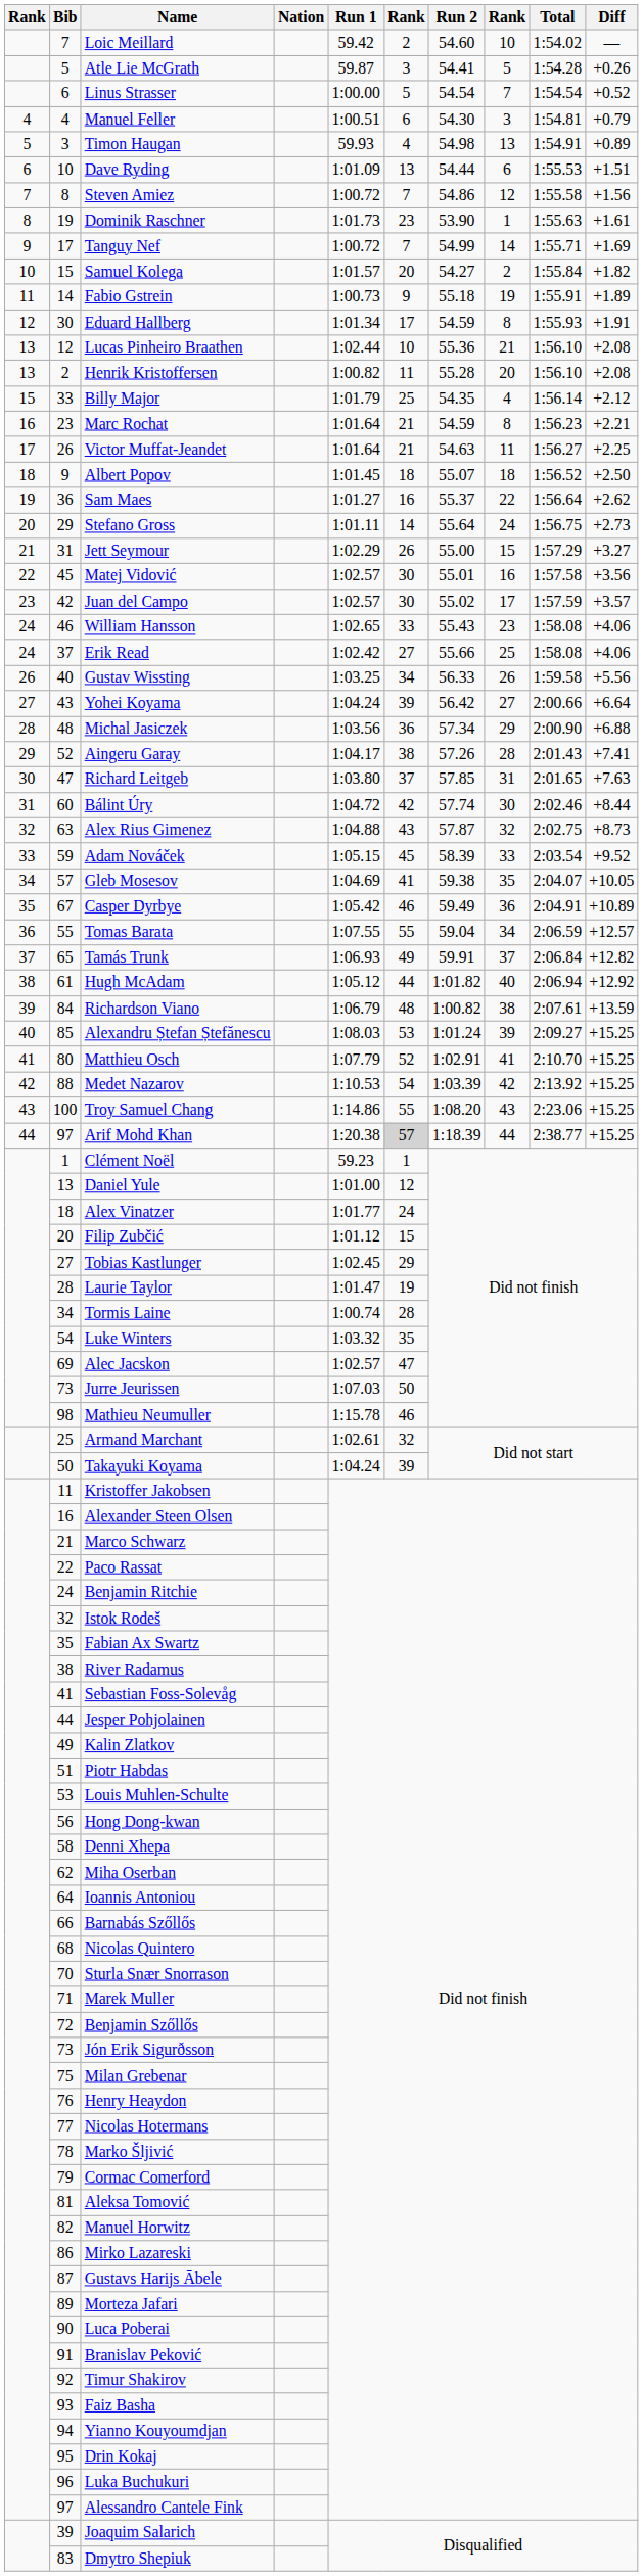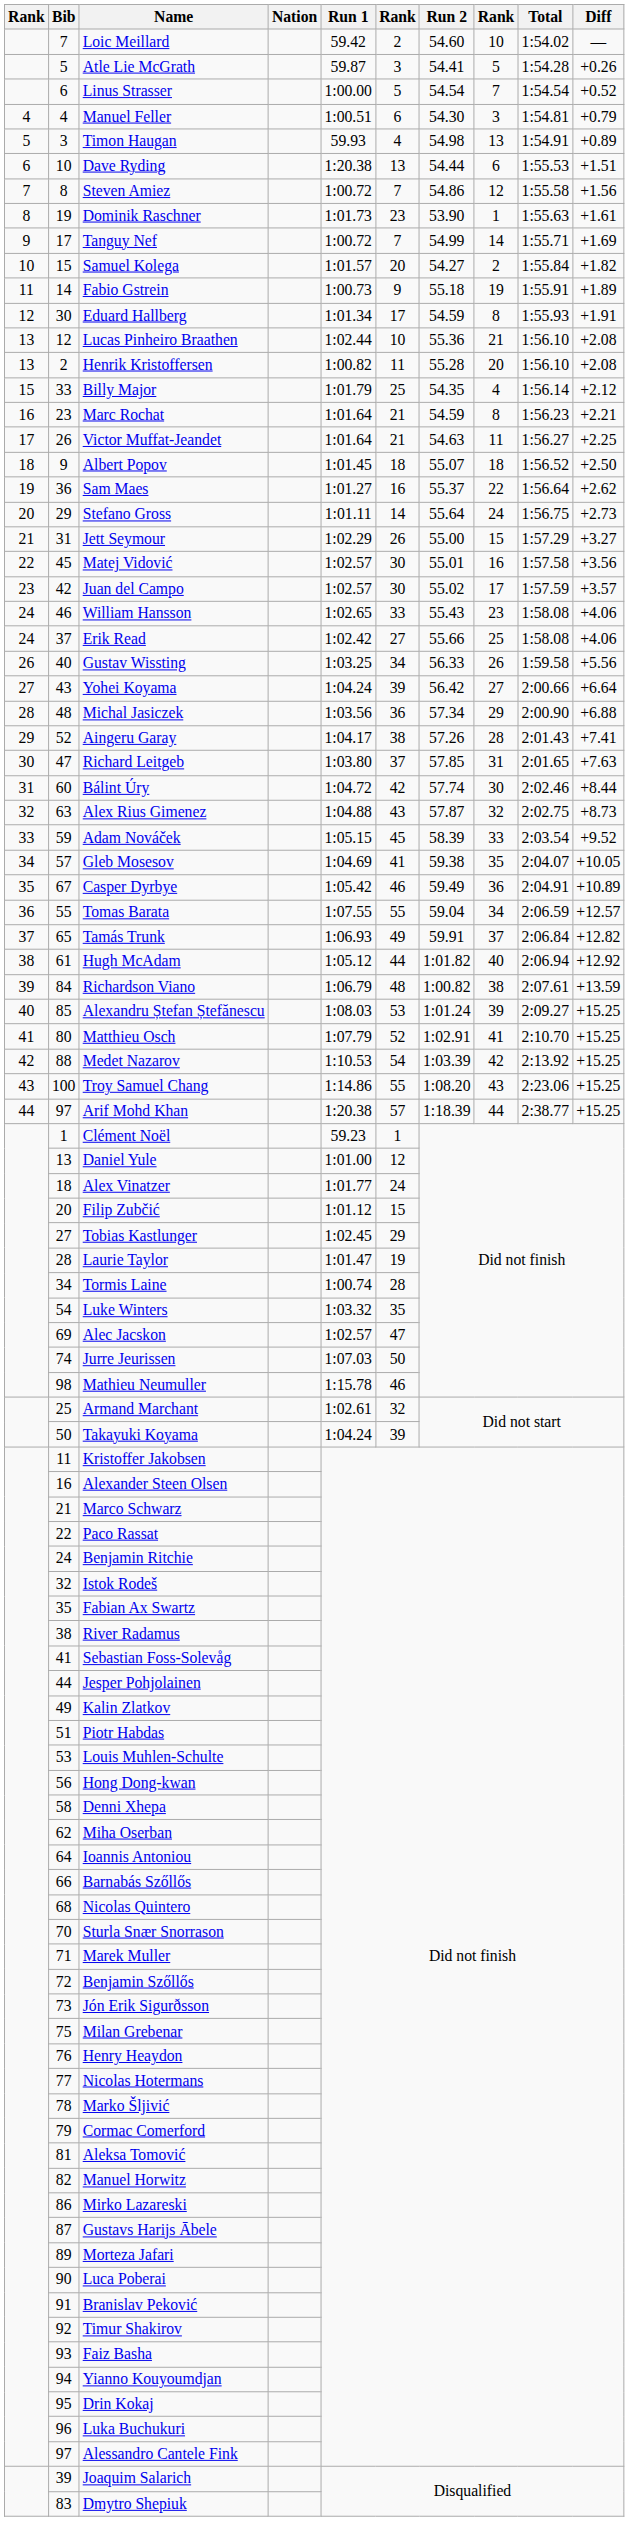 <table class="wikitable sortable" style="text-align:center">
 <tr>
 <th>Rank</th>
 <th>Bib</th>
 <th>Name</th>
 <th>Nation</th>
 <th>Run 1</th>
 <th>Rank</th>
 <th>Run 2</th>
 <th>Rank</th>
 <th>Total</th>
 <th>Diff</th>
 </tr>
 <tr>
 <td></td>
 <td>7</td>
 <td align=left><a href='#'>Loic Meillard</a></td>
 <td align=left></td>
 <td>59.42</td>
 <td>2</td>
 <td>54.60</td>
 <td>10</td>
 <td>1:54.02</td>
 <td>—</td>
 </tr>
 <tr>
 <td></td>
 <td>5</td>
 <td align=left><a href='#'>Atle Lie McGrath</a></td>
 <td align=left></td>
 <td>59.87</td>
 <td>3</td>
 <td>54.41</td>
 <td>5</td>
 <td>1:54.28</td>
 <td>+0.26</td>
 </tr>
 <tr>
 <td></td>
 <td>6</td>
 <td align=left><a href='#'>Linus Strasser</a></td>
 <td align=left></td>
 <td>1:00.00</td>
 <td>5</td>
 <td>54.54</td>
 <td>7</td>
 <td>1:54.54</td>
 <td>+0.52</td>
 </tr>
 <tr>
 <td>4</td>
 <td>4</td>
 <td align=left><a href='#'>Manuel Feller</a></td>
 <td align=left></td>
 <td>1:00.51</td>
 <td>6</td>
 <td>54.30</td>
 <td>3</td>
 <td>1:54.81</td>
 <td>+0.79</td>
 </tr>
 <tr>
 <td>5</td>
 <td>3</td>
 <td align=left><a href='#'>Timon Haugan</a></td>
 <td align=left></td>
 <td>59.93</td>
 <td>4</td>
 <td>54.98</td>
 <td>13</td>
 <td>1:54.91</td>
 <td>+0.89</td>
 </tr>
 <tr>
 <td>6</td>
 <td>10</td>
 <td align=left><a href='#'>Dave Ryding</a></td>
 <td align=left></td>
-<td>1:01.09</td>
+<td>1:20.38</td>
 <td>13</td>
 <td>54.44</td>
 <td>6</td>
 <td>1:55.53</td>
 <td>+1.51</td>
 </tr>
 <tr>
 <td>7</td>
 <td>8</td>
 <td align=left><a href='#'>Steven Amiez</a></td>
 <td align=left></td>
 <td>1:00.72</td>
 <td>7</td>
 <td>54.86</td>
 <td>12</td>
 <td>1:55.58</td>
 <td>+1.56</td>
 </tr>
 <tr>
 <td>8</td>
 <td>19</td>
 <td align=left><a href='#'>Dominik Raschner</a></td>
 <td align=left></td>
 <td>1:01.73</td>
 <td>23</td>
 <td>53.90</td>
 <td>1</td>
 <td>1:55.63</td>
 <td>+1.61</td>
 </tr>
 <tr>
 <td>9</td>
 <td>17</td>
 <td align=left><a href='#'>Tanguy Nef</a></td>
 <td align=left></td>
 <td>1:00.72</td>
 <td>7</td>
 <td>54.99</td>
 <td>14</td>
 <td>1:55.71</td>
 <td>+1.69</td>
 </tr>
 <tr>
 <td>10</td>
 <td>15</td>
 <td align=left><a href='#'>Samuel Kolega</a></td>
 <td align=left></td>
 <td>1:01.57</td>
 <td>20</td>
 <td>54.27</td>
 <td>2</td>
 <td>1:55.84</td>
 <td>+1.82</td>
 </tr>
 <tr>
 <td>11</td>
 <td>14</td>
 <td align=left><a href='#'>Fabio Gstrein</a></td>
 <td align=left></td>
 <td>1:00.73</td>
 <td>9</td>
 <td>55.18</td>
 <td>19</td>
 <td>1:55.91</td>
 <td>+1.89</td>
 </tr>
 <tr>
 <td>12</td>
 <td>30</td>
 <td align=left><a href='#'>Eduard Hallberg</a></td>
 <td align=left></td>
 <td>1:01.34</td>
 <td>17</td>
 <td>54.59</td>
 <td>8</td>
 <td>1:55.93</td>
 <td>+1.91</td>
 </tr>
 <tr>
 <td>13</td>
 <td>12</td>
 <td align=left><a href='#'>Lucas Pinheiro Braathen</a></td>
 <td align=left></td>
 <td>1:02.44</td>
 <td>10</td>
 <td>55.36</td>
 <td>21</td>
 <td>1:56.10</td>
 <td>+2.08</td>
 </tr>
 <tr>
 <td>13</td>
 <td>2</td>
 <td align=left><a href='#'>Henrik Kristoffersen</a></td>
 <td align=left></td>
 <td>1:00.82</td>
 <td>11</td>
 <td>55.28</td>
 <td>20</td>
 <td>1:56.10</td>
 <td>+2.08</td>
 </tr>
 <tr>
 <td>15</td>
 <td>33</td>
 <td align=left><a href='#'>Billy Major</a></td>
 <td align=left></td>
 <td>1:01.79</td>
 <td>25</td>
 <td>54.35</td>
 <td>4</td>
 <td>1:56.14</td>
 <td>+2.12</td>
 </tr>
 <tr>
 <td>16</td>
 <td>23</td>
 <td align=left><a href='#'>Marc Rochat</a></td>
 <td align=left></td>
 <td>1:01.64</td>
 <td>21</td>
 <td>54.59</td>
 <td>8</td>
 <td>1:56.23</td>
 <td>+2.21</td>
 </tr>
 <tr>
 <td>17</td>
 <td>26</td>
 <td align=left><a href='#'>Victor Muffat-Jeandet</a></td>
 <td align=left></td>
 <td>1:01.64</td>
 <td>21</td>
 <td>54.63</td>
 <td>11</td>
 <td>1:56.27</td>
 <td>+2.25</td>
 </tr>
 <tr>
 <td>18</td>
 <td>9</td>
 <td align=left><a href='#'>Albert Popov</a></td>
 <td align=left></td>
 <td>1:01.45</td>
 <td>18</td>
 <td>55.07</td>
 <td>18</td>
 <td>1:56.52</td>
 <td>+2.50</td>
 </tr>
 <tr>
 <td>19</td>
 <td>36</td>
 <td align=left><a href='#'>Sam Maes</a></td>
 <td align=left></td>
 <td>1:01.27</td>
 <td>16</td>
 <td>55.37</td>
 <td>22</td>
 <td>1:56.64</td>
 <td>+2.62</td>
 </tr>
 <tr>
 <td>20</td>
 <td>29</td>
 <td align=left><a href='#'>Stefano Gross</a></td>
 <td align=left></td>
 <td>1:01.11</td>
 <td>14</td>
 <td>55.64</td>
 <td>24</td>
 <td>1:56.75</td>
 <td>+2.73</td>
 </tr>
 <tr>
 <td>21</td>
 <td>31</td>
 <td align=left><a href='#'>Jett Seymour</a></td>
 <td align=left></td>
 <td>1:02.29</td>
 <td>26</td>
 <td>55.00</td>
 <td>15</td>
 <td>1:57.29</td>
 <td>+3.27</td>
 </tr>
 <tr>
 <td>22</td>
 <td>45</td>
 <td align=left><a href='#'>Matej Vidović</a></td>
 <td align=left></td>
 <td>1:02.57</td>
 <td>30</td>
 <td>55.01</td>
 <td>16</td>
 <td>1:57.58</td>
 <td>+3.56</td>
 </tr>
 <tr>
 <td>23</td>
 <td>42</td>
 <td align=left><a href='#'>Juan del Campo</a></td>
 <td align=left></td>
 <td>1:02.57</td>
 <td>30</td>
 <td>55.02</td>
 <td>17</td>
 <td>1:57.59</td>
 <td>+3.57</td>
 </tr>
 <tr>
 <td>24</td>
 <td>46</td>
 <td align=left><a href='#'>William Hansson</a></td>
 <td align=left></td>
 <td>1:02.65</td>
 <td>33</td>
 <td>55.43</td>
 <td>23</td>
 <td>1:58.08</td>
 <td>+4.06</td>
 </tr>
 <tr>
 <td>24</td>
 <td>37</td>
 <td align=left><a href='#'>Erik Read</a></td>
 <td align=left></td>
 <td>1:02.42</td>
 <td>27</td>
 <td>55.66</td>
 <td>25</td>
 <td>1:58.08</td>
 <td>+4.06</td>
 </tr>
 <tr>
 <td>26</td>
 <td>40</td>
 <td align=left><a href='#'>Gustav Wissting</a></td>
 <td align=left></td>
 <td>1:03.25</td>
 <td>34</td>
 <td>56.33</td>
 <td>26</td>
 <td>1:59.58</td>
 <td>+5.56</td>
 </tr>
 <tr>
 <td>27</td>
 <td>43</td>
 <td align=left><a href='#'>Yohei Koyama</a></td>
 <td align=left></td>
 <td>1:04.24</td>
 <td>39</td>
 <td>56.42</td>
 <td>27</td>
 <td>2:00.66</td>
 <td>+6.64</td>
 </tr>
 <tr>
 <td>28</td>
 <td>48</td>
 <td align=left><a href='#'>Michal Jasiczek</a></td>
 <td align=left></td>
 <td>1:03.56</td>
 <td>36</td>
 <td>57.34</td>
 <td>29</td>
 <td>2:00.90</td>
 <td>+6.88</td>
 </tr>
 <tr>
 <td>29</td>
 <td>52</td>
 <td align=left><a href='#'>Aingeru Garay</a></td>
 <td align=left></td>
 <td>1:04.17</td>
 <td>38</td>
 <td>57.26</td>
 <td>28</td>
 <td>2:01.43</td>
 <td>+7.41</td>
 </tr>
 <tr>
 <td>30</td>
 <td>47</td>
 <td align=left><a href='#'>Richard Leitgeb</a></td>
 <td align=left></td>
 <td>1:03.80</td>
 <td>37</td>
 <td>57.85</td>
 <td>31</td>
 <td>2:01.65</td>
 <td>+7.63</td>
 </tr>
 <tr>
 <td>31</td>
 <td>60</td>
 <td align=left><a href='#'>Bálint Úry</a></td>
 <td align=left></td>
 <td>1:04.72</td>
 <td>42</td>
 <td>57.74</td>
 <td>30</td>
 <td>2:02.46</td>
 <td>+8.44</td>
 </tr>
 <tr>
 <td>32</td>
 <td>63</td>
 <td align=left><a href='#'>Alex Rius Gimenez</a></td>
 <td align=left></td>
 <td>1:04.88</td>
 <td>43</td>
 <td>57.87</td>
 <td>32</td>
 <td>2:02.75</td>
 <td>+8.73</td>
 </tr>
 <tr>
 <td>33</td>
 <td>59</td>
 <td align=left><a href='#'>Adam Nováček</a></td>
 <td align=left></td>
 <td>1:05.15</td>
 <td>45</td>
 <td>58.39</td>
 <td>33</td>
 <td>2:03.54</td>
 <td>+9.52</td>
 </tr>
 <tr>
 <td>34</td>
 <td>57</td>
 <td align=left><a href='#'>Gleb Mosesov</a></td>
 <td align=left></td>
 <td>1:04.69</td>
 <td>41</td>
 <td>59.38</td>
 <td>35</td>
 <td>2:04.07</td>
 <td>+10.05</td>
 </tr>
 <tr>
 <td>35</td>
 <td>67</td>
 <td align=left><a href='#'>Casper Dyrbye</a></td>
 <td align=left></td>
 <td>1:05.42</td>
 <td>46</td>
 <td>59.49</td>
 <td>36</td>
 <td>2:04.91</td>
 <td>+10.89</td>
 </tr>
 <tr>
 <td>36</td>
 <td>55</td>
 <td align=left><a href='#'>Tomas Barata</a></td>
 <td align=left></td>
 <td>1:07.55</td>
 <td>55</td>
 <td>59.04</td>
 <td>34</td>
 <td>2:06.59</td>
 <td>+12.57</td>
 </tr>
 <tr>
 <td>37</td>
 <td>65</td>
 <td align=left><a href='#'>Tamás Trunk</a></td>
 <td align=left></td>
 <td>1:06.93</td>
 <td>49</td>
 <td>59.91</td>
 <td>37</td>
 <td>2:06.84</td>
 <td>+12.82</td>
 </tr>
 <tr>
 <td>38</td>
 <td>61</td>
 <td align=left><a href='#'>Hugh McAdam</a></td>
 <td align=left></td>
 <td>1:05.12</td>
 <td>44</td>
 <td>1:01.82</td>
 <td>40</td>
 <td>2:06.94</td>
 <td>+12.92</td>
 </tr>
 <tr>
 <td>39</td>
 <td>84</td>
 <td align=left><a href='#'>Richardson Viano</a></td>
 <td align=left></td>
 <td>1:06.79</td>
 <td>48</td>
 <td>1:00.82</td>
 <td>38</td>
 <td>2:07.61</td>
 <td>+13.59</td>
 </tr>
 <tr>
 <td>40</td>
 <td>85</td>
 <td align=left><a href='#'>Alexandru Ștefan Ștefănescu</a></td>
 <td align=left></td>
 <td>1:08.03</td>
 <td>53</td>
 <td>1:01.24</td>
 <td>39</td>
 <td>2:09.27</td>
 <td>+15.25</td>
 </tr>
 <tr>
 <td>41</td>
 <td>80</td>
 <td align=left><a href='#'>Matthieu Osch</a></td>
 <td align=left></td>
 <td>1:07.79</td>
 <td>52</td>
 <td>1:02.91</td>
 <td>41</td>
 <td>2:10.70</td>
 <td>+15.25</td>
 </tr>
 <tr>
 <td>42</td>
 <td>88</td>
 <td align=left><a href='#'>Medet Nazarov</a></td>
 <td align=left></td>
 <td>1:10.53</td>
 <td>54</td>
 <td>1:03.39</td>
 <td>42</td>
 <td>2:13.92</td>
 <td>+15.25</td>
 </tr>
 <tr>
 <td>43</td>
 <td>100</td>
 <td align=left><a href='#'>Troy Samuel Chang</a></td>
 <td align=left></td>
 <td>1:14.86</td>
 <td>55</td>
 <td>1:08.20</td>
 <td>43</td>
 <td>2:23.06</td>
 <td>+15.25</td>
 </tr>
 <tr>
 <td>44</td>
 <td>97</td>
 <td align=left><a href='#'>Arif Mohd Khan</a></td>
 <td align=left></td>
 <td>1:20.38</td>
-<td style="background: lightgrey;">57</td>
+<td>57</td>
 <td>1:18.39</td>
 <td>44</td>
 <td>2:38.77</td>
 <td>+15.25</td>
 </tr>
 <tr>
 <td rowspan=11></td>
 <td>1</td>
 <td align=left><a href='#'>Clément Noël</a></td>
 <td align=left></td>
 <td>59.23</td>
 <td>1</td>
 <td colspan=4 rowspan=11>Did not finish</td>
 </tr>
 <tr>
 <td>13</td>
 <td align=left><a href='#'>Daniel Yule</a></td>
 <td align=left></td>
 <td>1:01.00</td>
 <td>12</td>
 </tr>
 <tr>
 <td>18</td>
 <td align=left><a href='#'>Alex Vinatzer</a></td>
 <td align=left></td>
 <td>1:01.77</td>
 <td>24</td>
 </tr>
 <tr>
 <td>20</td>
 <td align=left><a href='#'>Filip Zubčić</a></td>
 <td align=left></td>
 <td>1:01.12</td>
 <td>15</td>
 </tr>
 <tr>
 <td>27</td>
 <td align=left><a href='#'>Tobias Kastlunger</a></td>
 <td align=left></td>
 <td>1:02.45</td>
 <td>29</td>
 </tr>
 <tr>
 <td>28</td>
 <td align=left><a href='#'>Laurie Taylor</a></td>
 <td align=left></td>
 <td>1:01.47</td>
 <td>19</td>
 </tr>
 <tr>
 <td>34</td>
 <td align=left><a href='#'>Tormis Laine</a></td>
 <td align=left></td>
 <td>1:00.74</td>
 <td>28</td>
 </tr>
 <tr>
 <td>54</td>
 <td align=left><a href='#'>Luke Winters</a></td>
 <td align=left></td>
 <td>1:03.32</td>
 <td>35</td>
 </tr>
 <tr>
 <td>69</td>
 <td align=left><a href='#'>Alec Jacskon</a></td>
 <td align=left></td>
 <td>1:02.57</td>
 <td>47</td>
 </tr>
 <tr>
-<td>73</td>
+<td>74</td>
 <td align=left><a href='#'>Jurre Jeurissen</a></td>
 <td align=left></td>
 <td>1:07.03</td>
 <td>50</td>
 </tr>
 <tr>
 <td>98</td>
 <td align=left><a href='#'>Mathieu Neumuller</a></td>
 <td align=left></td>
 <td>1:15.78</td>
 <td>46</td>
 </tr>
 <tr>
 <td rowspan=2></td>
 <td>25</td>
 <td align=left><a href='#'>Armand Marchant</a></td>
 <td align=left></td>
 <td>1:02.61</td>
 <td>32</td>
 <td colspan=4 rowspan=2>Did not start</td>
 </tr>
 <tr>
 <td>50</td>
 <td align=left><a href='#'>Takayuki Koyama</a></td>
 <td align=left></td>
 <td>1:04.24</td>
 <td>39</td>
 </tr>
 <tr>
 <td rowspan=41></td>
 <td>11</td>
 <td align=left><a href='#'>Kristoffer Jakobsen</a></td>
 <td align=left></td>
 <td colspan=6 rowspan=41>Did not finish</td>
 </tr>
 <tr>
 <td>16</td>
 <td align=left><a href='#'>Alexander Steen Olsen</a></td>
 <td align=left></td>
 </tr>
 <tr>
 <td>21</td>
 <td align=left><a href='#'>Marco Schwarz</a></td>
 <td align=left></td>
 </tr>
 <tr>
 <td>22</td>
 <td align=left><a href='#'>Paco Rassat</a></td>
 <td align=left></td>
 </tr>
 <tr>
 <td>24</td>
 <td align=left><a href='#'>Benjamin Ritchie</a></td>
 <td align=left></td>
 </tr>
 <tr>
 <td>32</td>
 <td align=left><a href='#'>Istok Rodeš</a></td>
 <td align=left></td>
 </tr>
 <tr>
 <td>35</td>
 <td align=left><a href='#'>Fabian Ax Swartz</a></td>
 <td align=left></td>
 </tr>
 <tr>
 <td>38</td>
 <td align=left><a href='#'>River Radamus</a></td>
 <td align=left></td>
 </tr>
 <tr>
 <td>41</td>
 <td align=left><a href='#'>Sebastian Foss-Solevåg</a></td>
 <td align=left></td>
 </tr>
 <tr>
 <td>44</td>
 <td align=left><a href='#'>Jesper Pohjolainen</a></td>
 <td align=left></td>
 </tr>
 <tr>
 <td>49</td>
 <td align=left><a href='#'>Kalin Zlatkov</a></td>
 <td align=left></td>
 </tr>
 <tr>
 <td>51</td>
 <td align=left><a href='#'>Piotr Habdas</a></td>
 <td align=left></td>
 </tr>
 <tr>
 <td>53</td>
 <td align=left><a href='#'>Louis Muhlen-Schulte</a></td>
 <td align=left></td>
 </tr>
 <tr>
 <td>56</td>
 <td align=left><a href='#'>Hong Dong-kwan</a></td>
 <td align=left></td>
 </tr>
 <tr>
 <td>58</td>
 <td align=left><a href='#'>Denni Xhepa</a></td>
 <td align=left></td>
 </tr>
 <tr>
 <td>62</td>
 <td align=left><a href='#'>Miha Oserban</a></td>
 <td align=left></td>
 </tr>
 <tr>
 <td>64</td>
 <td align=left><a href='#'>Ioannis Antoniou</a></td>
 <td align=left></td>
 </tr>
 <tr>
 <td>66</td>
 <td align=left><a href='#'>Barnabás Szőllős</a></td>
 <td align=left></td>
 </tr>
 <tr>
 <td>68</td>
 <td align=left><a href='#'>Nicolas Quintero</a></td>
 <td align=left></td>
 </tr>
 <tr>
 <td>70</td>
 <td align=left><a href='#'>Sturla Snær Snorrason</a></td>
 <td align=left></td>
 </tr>
 <tr>
 <td>71</td>
 <td align=left><a href='#'>Marek Muller</a></td>
 <td align=left></td>
 </tr>
 <tr>
 <td>72</td>
 <td align=left><a href='#'>Benjamin Szőllős</a></td>
 <td align=left></td>
 </tr>
 <tr>
 <td>73</td>
 <td align=left><a href='#'>Jón Erik Sigurðsson</a></td>
 <td align=left></td>
 </tr>
 <tr>
 <td>75</td>
 <td align=left><a href='#'>Milan Grebenar</a></td>
 <td align=left></td>
 </tr>
 <tr>
 <td>76</td>
 <td align=left><a href='#'>Henry Heaydon</a></td>
 <td align=left></td>
 </tr>
 <tr>
 <td>77</td>
 <td align=left><a href='#'>Nicolas Hotermans</a></td>
 <td align=left></td>
 </tr>
 <tr>
 <td>78</td>
 <td align=left><a href='#'>Marko Šljivić</a></td>
 <td align=left></td>
 </tr>
 <tr>
 <td>79</td>
 <td align=left><a href='#'>Cormac Comerford</a></td>
 <td align=left></td>
 </tr>
 <tr>
 <td>81</td>
 <td align=left><a href='#'>Aleksa Tomović</a></td>
 <td align=left></td>
 </tr>
 <tr>
 <td>82</td>
 <td align=left><a href='#'>Manuel Horwitz</a></td>
 <td align=left></td>
 </tr>
 <tr>
 <td>86</td>
 <td align=left><a href='#'>Mirko Lazareski</a></td>
 <td align=left></td>
 </tr>
 <tr>
 <td>87</td>
 <td align=left><a href='#'>Gustavs Harijs Ābele</a></td>
 <td align=left></td>
 </tr>
 <tr>
 <td>89</td>
 <td align=left><a href='#'>Morteza Jafari</a></td>
 <td align=left></td>
 </tr>
 <tr>
 <td>90</td>
 <td align=left><a href='#'>Luca Poberai</a></td>
 <td align=left></td>
 </tr>
 <tr>
 <td>91</td>
 <td align=left><a href='#'>Branislav Peković</a></td>
 <td align=left></td>
 </tr>
 <tr>
 <td>92</td>
 <td align=left><a href='#'>Timur Shakirov</a></td>
 <td align=left></td>
 </tr>
 <tr>
 <td>93</td>
 <td align=left><a href='#'>Faiz Basha</a></td>
 <td align=left></td>
 </tr>
 <tr>
 <td>94</td>
 <td align=left><a href='#'>Yianno Kouyoumdjan</a></td>
 <td align=left></td>
 </tr>
 <tr>
 <td>95</td>
 <td align=left><a href='#'>Drin Kokaj</a></td>
 <td align=left></td>
 </tr>
 <tr>
 <td>96</td>
 <td align=left><a href='#'>Luka Buchukuri</a></td>
 <td align=left></td>
 </tr>
 <tr>
 <td>97</td>
 <td align=left><a href='#'>Alessandro Cantele Fink</a></td>
 <td align=left></td>
 </tr>
 <tr>
 <td rowspan=2></td>
 <td>39</td>
 <td align=left><a href='#'>Joaquim Salarich</a></td>
 <td align=left></td>
 <td colspan=6 rowspan=2>Disqualified</td>
 </tr>
 <tr>
 <td>83</td>
 <td align=left><a href='#'>Dmytro Shepiuk</a></td>
 <td align=left></td>
 </tr>
 </table>
